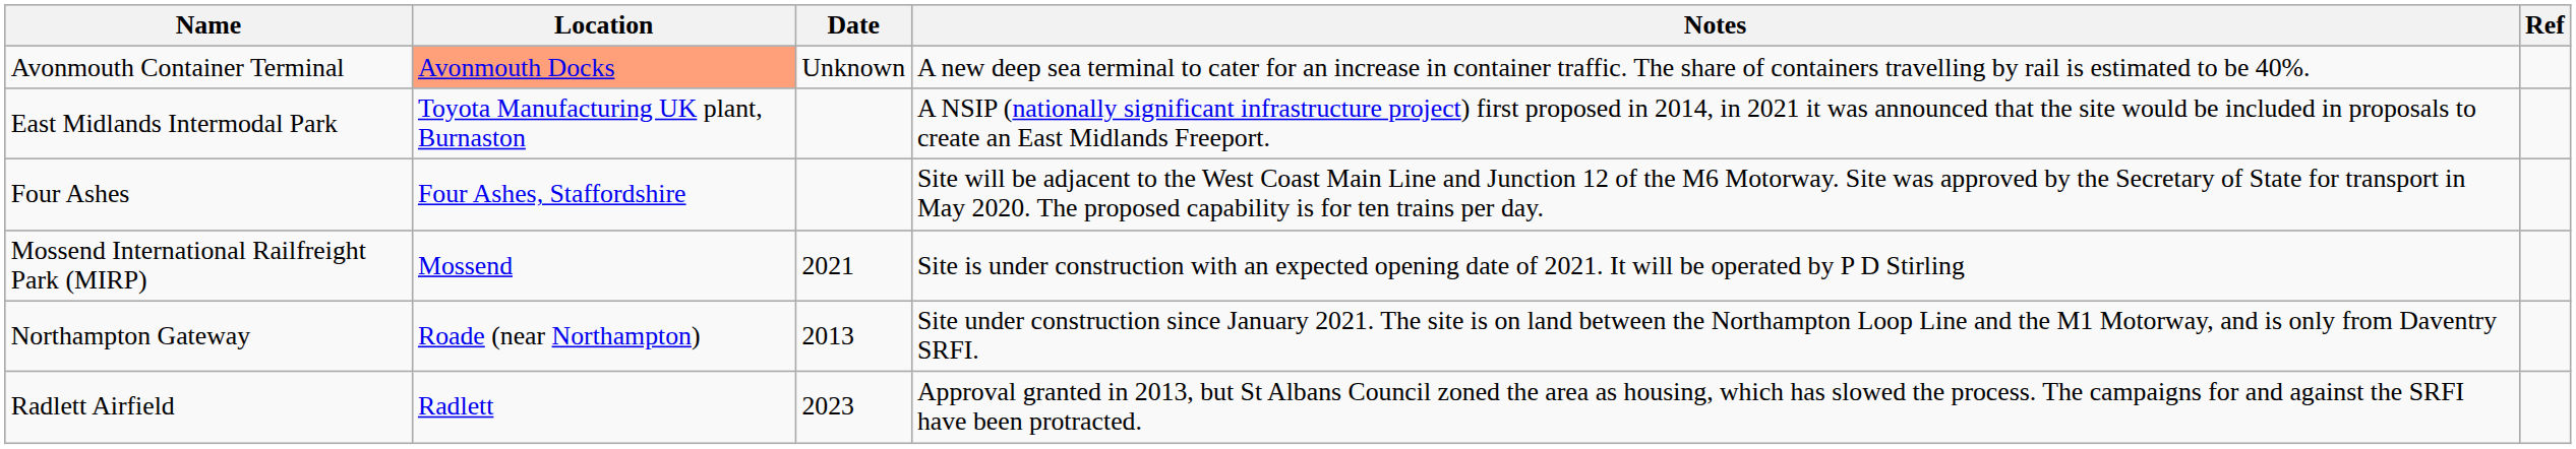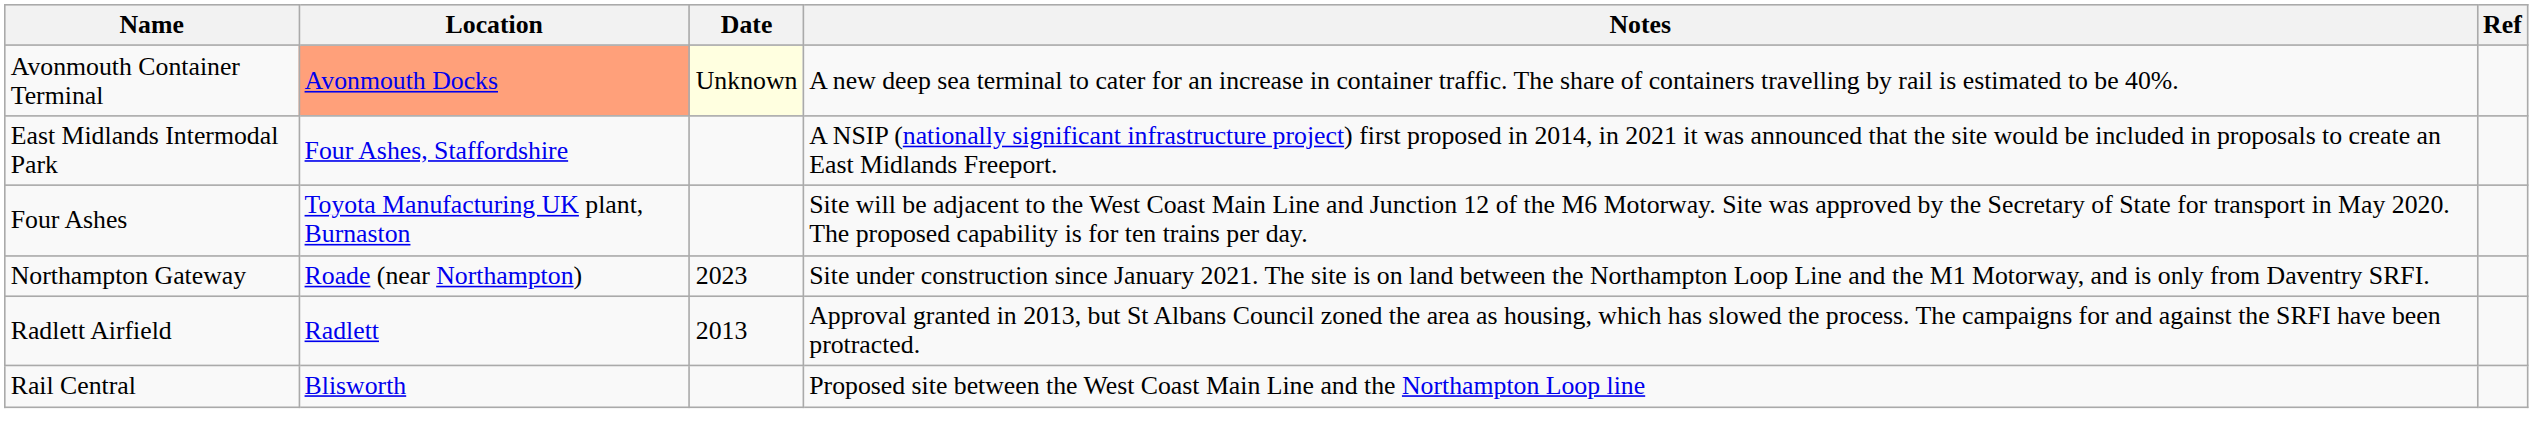 <table class="wikitable">
 <tr>
 <th>Name</th>
 <th>Location</th>
 <th>Date</th>
 <th>Notes</th>
 <th>Ref</th>
 </tr>
 <tr>
 <td>Avonmouth Container Terminal</td>
 <td style="background: lightsalmon;"><a href='#'>Avonmouth Docks</a></td>
-<td>Unknown</td>
+<td style="background: lightyellow;">Unknown</td>
 <td>A new deep sea terminal to cater for an increase in container traffic. The share of containers travelling by rail is estimated to be 40%.</td>
 <td></td>
 </tr>
 <tr>
 <td>East Midlands Intermodal Park</td>
-<td><a href='#'>Toyota Manufacturing UK</a> plant, <a href='#'>Burnaston</a></td>
+<td><a href='#'>Four Ashes, Staffordshire</a></td>
 <td></td>
 <td>A NSIP (<a href='#'>nationally significant infrastructure project</a>) first proposed in 2014, in 2021 it was announced that the site would be included in proposals to create an East Midlands Freeport.</td>
 <td></td>
 </tr>
 <tr>
 <td>Four Ashes</td>
-<td><a href='#'>Four Ashes, Staffordshire</a></td>
+<td><a href='#'>Toyota Manufacturing UK</a> plant, <a href='#'>Burnaston</a></td>
 <td></td>
 <td>Site will be adjacent to the West Coast Main Line and Junction 12 of the M6 Motorway. Site was approved by the Secretary of State for transport in May 2020. The proposed capability is for ten trains per day.</td>
 <td></td>
 </tr>
 <tr>
-<td>Mossend International Railfreight Park (MIRP)</td>
-<td><a href='#'>Mossend</a></td>
-<td>2021</td>
-<td>Site is under construction with an expected opening date of 2021. It will be operated by P D Stirling</td>
-<td></td>
-</tr>
-<tr>
 <td>Northampton Gateway</td>
 <td><a href='#'>Roade</a> (near <a href='#'>Northampton</a>)</td>
-<td>2013</td>
+<td>2023</td>
 <td>Site under construction since January 2021. The site is on land between the Northampton Loop Line and the M1 Motorway, and is only  from Daventry SRFI.</td>
 <td></td>
 </tr>
 <tr>
 <td>Radlett Airfield</td>
 <td><a href='#'>Radlett</a></td>
-<td>2023</td>
+<td>2013</td>
 <td>Approval granted in 2013, but St Albans Council zoned the area as housing, which has slowed the process. The campaigns for and against the SRFI have been protracted.</td>
 <td></td>
 </tr>
+<tr>
+<td>Rail Central</td>
+<td><a href='#'>Blisworth</a></td>
+<td></td>
+<td>Proposed site between the West Coast Main Line and the <a href='#'>Northampton Loop line</a></td>
+<td></td>
+</tr>
 </table>
